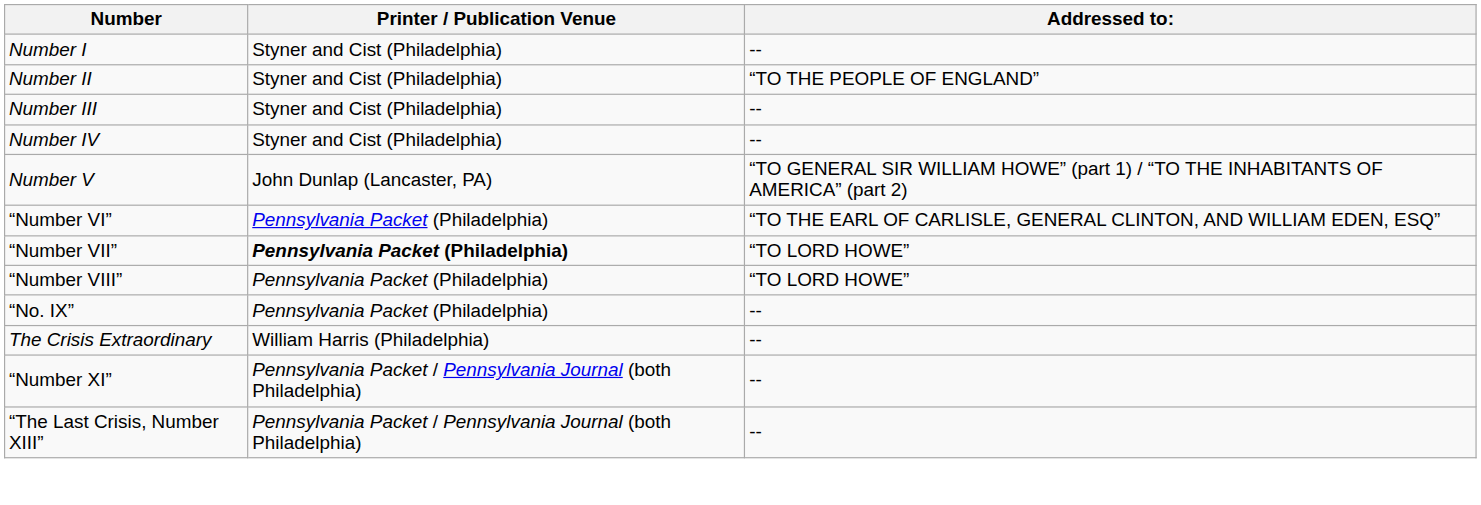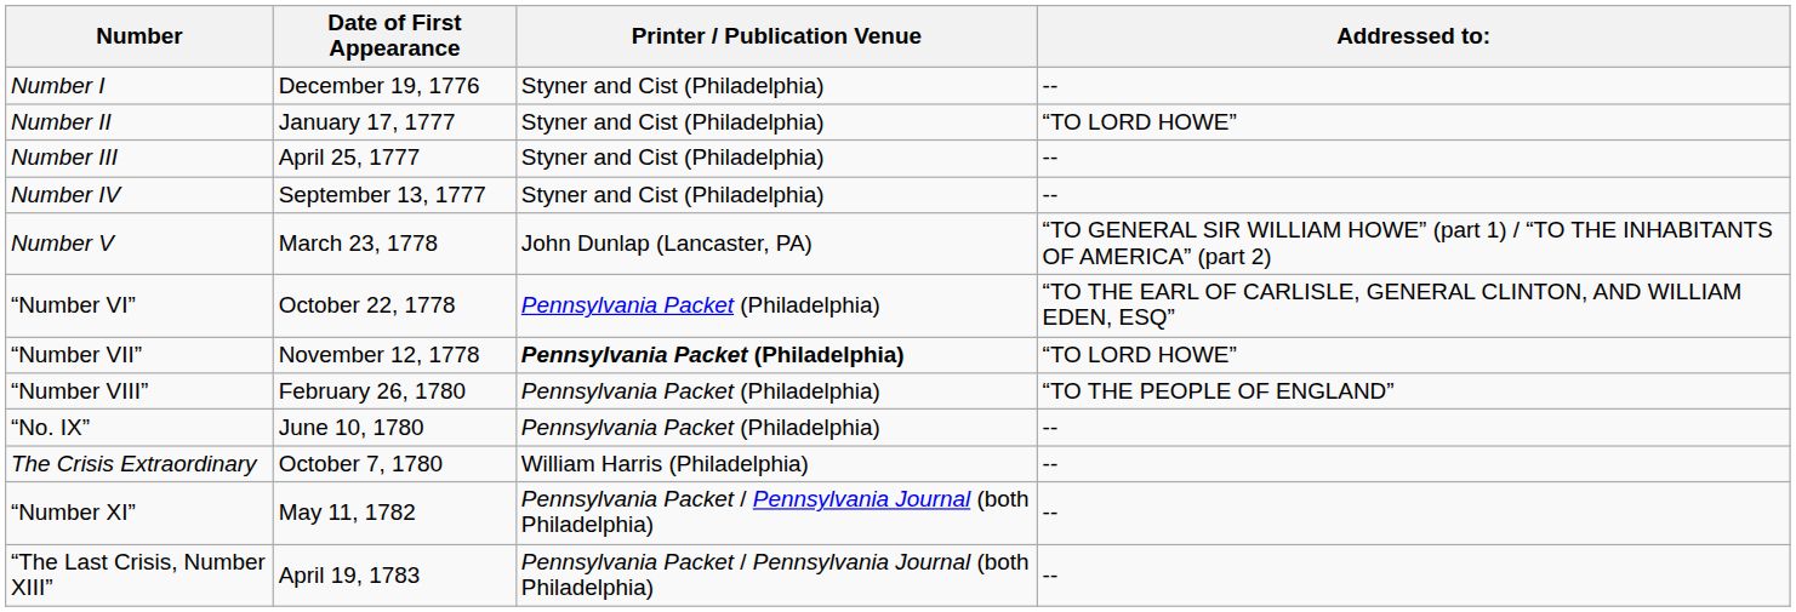 <table class="wikitable">
 <tr>
 <th>Number</th>
+<th>Date of First Appearance</th>
 <th>Printer / Publication Venue</th>
 <th>Addressed to:</th>
 </tr>
 <tr>
 <td><em>Number I</em></td>
+<td>December 19, 1776</td>
 <td>Styner and Cist (Philadelphia)</td>
 <td>--</td>
 </tr>
 <tr>
 <td><em>Number II</em></td>
+<td>January 17, 1777</td>
 <td>Styner and Cist (Philadelphia)</td>
-<td>“TO THE PEOPLE OF ENGLAND”</td>
+<td>“TO LORD HOWE”</td>
 </tr>
 <tr>
 <td><em>Number III</em></td>
+<td>April 25, 1777</td>
 <td>Styner and Cist (Philadelphia)</td>
 <td>--</td>
 </tr>
 <tr>
 <td><em>Number IV</em></td>
+<td>September 13, 1777</td>
 <td>Styner and Cist (Philadelphia)</td>
 <td>--</td>
 </tr>
 <tr>
 <td><em>Number V</em></td>
+<td>March 23, 1778</td>
 <td>John Dunlap (Lancaster, PA)</td>
 <td>“TO GENERAL SIR WILLIAM HOWE” (part 1) / “TO THE INHABITANTS OF AMERICA” (part 2)</td>
 </tr>
 <tr>
 <td>“Number VI”</td>
+<td>October 22, 1778</td>
 <td><em><a href='#'>Pennsylvania Packet</a></em> (Philadelphia)</td>
 <td>“TO THE EARL OF CARLISLE, GENERAL CLINTON, AND WILLIAM EDEN, ESQ”</td>
 </tr>
 <tr>
 <td>“Number VII”</td>
+<td>November 12, 1778</td>
 <td><strong><em>Pennsylvania Packet</em> (Philadelphia)</strong></td>
 <td>“TO LORD HOWE”</td>
 </tr>
 <tr>
 <td>“Number VIII”</td>
+<td>February 26, 1780</td>
 <td><em>Pennsylvania Packet</em> (Philadelphia)</td>
-<td>“TO LORD HOWE”</td>
+<td>“TO THE PEOPLE OF ENGLAND”</td>
 </tr>
 <tr>
 <td>“No. IX”</td>
+<td>June 10, 1780</td>
 <td><em>Pennsylvania Packet</em> (Philadelphia)</td>
 <td>--</td>
 </tr>
 <tr>
 <td><em>The Crisis Extraordinary</em></td>
+<td>October 7, 1780</td>
 <td>William Harris (Philadelphia)</td>
 <td>--</td>
 </tr>
 <tr>
 <td>“Number XI”</td>
+<td>May 11, 1782</td>
 <td><em>Pennsylvania Packet</em> / <em><a href='#'>Pennsylvania Journal</a></em> (both Philadelphia)</td>
 <td>--</td>
 </tr>
 <tr>
 <td>“The Last Crisis, Number XIII”</td>
+<td>April 19, 1783</td>
 <td><em>Pennsylvania Packet</em> / <em>Pennsylvania Journal</em> (both Philadelphia)</td>
 <td>--</td>
 </tr>
 </table>
